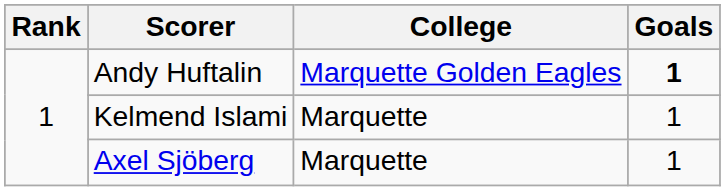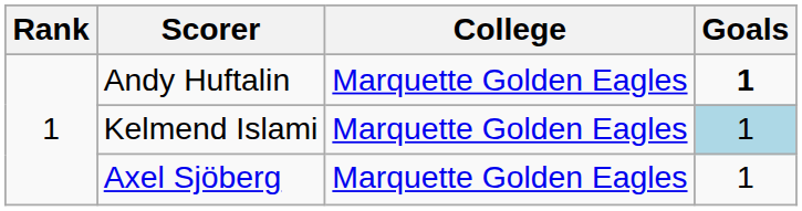 <table class="wikitable">
 <tr>
 <th>Rank</th>
 <th>Scorer</th>
 <th>College</th>
 <th>Goals</th>
 </tr>
 <tr>
 <td style="text-align:center;" rowspan="3">1</td>
 <td> Andy Huftalin</td>
 <td><a href='#'>Marquette Golden Eagles</a></td>
 <td style="text-align:center;"><strong>1</strong></td>
 </tr>
 <tr>
 <td> Kelmend Islami</td>
-<td>Marquette</td>
-<td style="text-align:center;">1</td>
+<td><a href='#'>Marquette Golden Eagles</a></td>
+<td style="background: lightblue; text-align:center;">1</td>
 </tr>
 <tr>
 <td> <a href='#'>Axel Sjöberg</a></td>
-<td>Marquette</td>
+<td><a href='#'>Marquette Golden Eagles</a></td>
 <td style="text-align:center;">1</td>
 </tr>
 </table>
